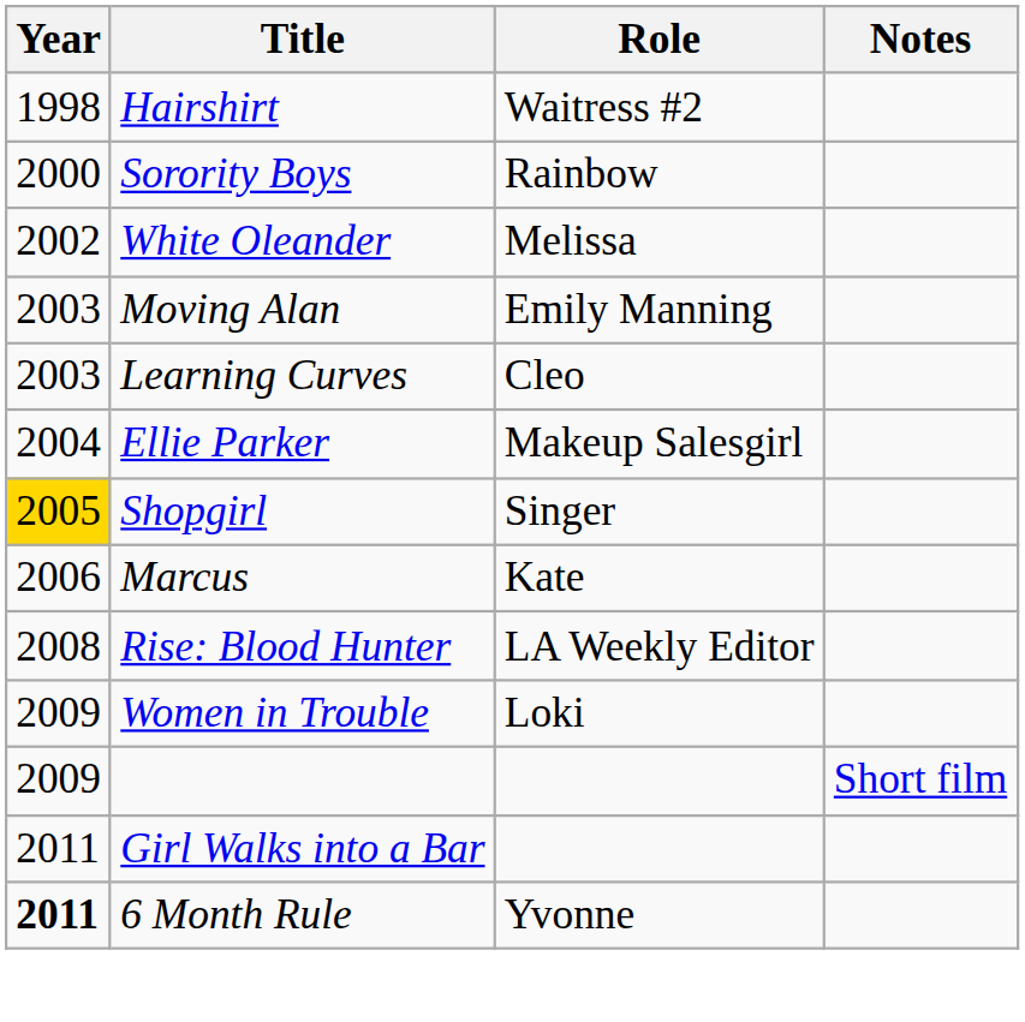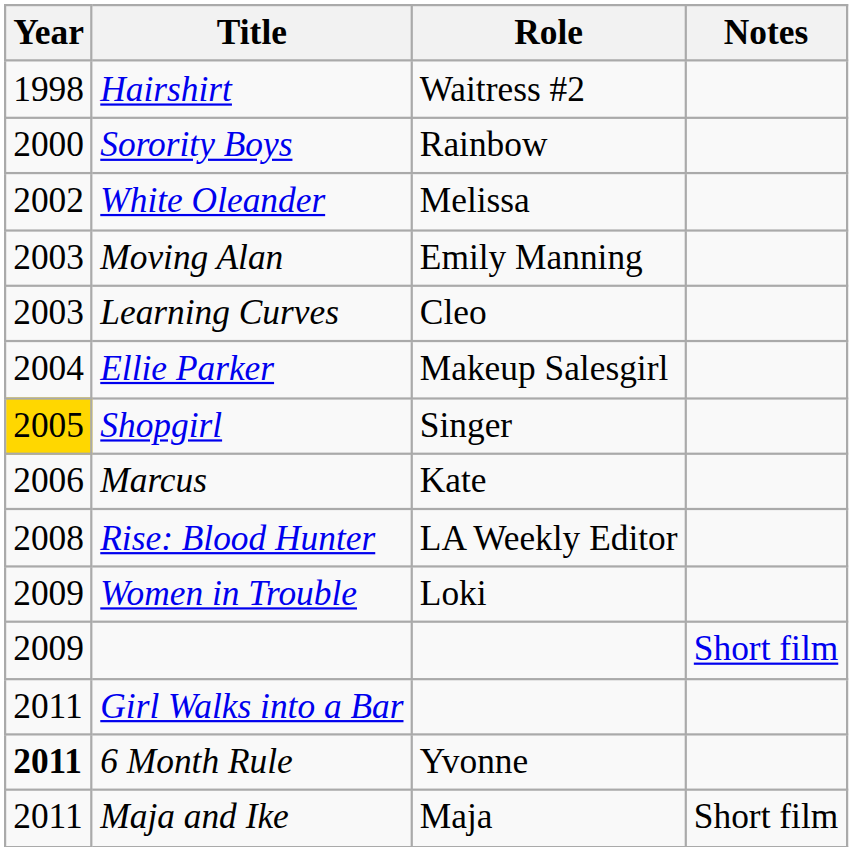 <table class="wikitable sortable">
 <tr>
 <th>Year</th>
 <th>Title</th>
 <th>Role</th>
 <th class="unsortable">Notes</th>
 </tr>
 <tr>
 <td>1998</td>
 <td><em><a href='#'>Hairshirt</a></em></td>
 <td>Waitress #2</td>
 <td></td>
 </tr>
 <tr>
 <td>2000</td>
 <td><em><a href='#'>Sorority Boys</a></em></td>
 <td>Rainbow</td>
 <td></td>
 </tr>
 <tr>
 <td>2002</td>
 <td><em><a href='#'>White Oleander</a></em></td>
 <td>Melissa</td>
 <td></td>
 </tr>
 <tr>
 <td>2003</td>
 <td><em>Moving Alan</em></td>
 <td>Emily Manning</td>
 <td></td>
 </tr>
 <tr>
 <td>2003</td>
 <td><em>Learning Curves</em></td>
 <td>Cleo</td>
 <td></td>
 </tr>
 <tr>
 <td>2004</td>
 <td><em><a href='#'>Ellie Parker</a></em></td>
 <td>Makeup Salesgirl</td>
 <td></td>
 </tr>
 <tr>
 <td style="background: gold;">2005</td>
 <td><em><a href='#'>Shopgirl</a></em></td>
 <td>Singer</td>
 <td></td>
 </tr>
 <tr>
 <td>2006</td>
 <td><em>Marcus</em></td>
 <td>Kate</td>
 <td></td>
 </tr>
 <tr>
 <td>2008</td>
 <td><em><a href='#'>Rise: Blood Hunter</a></em></td>
 <td>LA Weekly Editor</td>
 <td></td>
 </tr>
 <tr>
 <td>2009</td>
 <td><em><a href='#'>Women in Trouble</a></em></td>
 <td>Loki</td>
 <td></td>
 </tr>
 <tr>
 <td>2009</td>
 <td><em></em></td>
 <td></td>
 <td><a href='#'>Short film</a></td>
 </tr>
 <tr>
 <td>2011</td>
 <td><em><a href='#'>Girl Walks into a Bar</a></em></td>
 <td></td>
 <td></td>
 </tr>
 <tr>
 <td><strong>2011</strong></td>
 <td><em>6 Month Rule</em></td>
 <td>Yvonne</td>
 <td></td>
 </tr>
+<tr>
+<td>2011</td>
+<td><em>Maja and Ike</em></td>
+<td>Maja</td>
+<td>Short film</td>
+</tr>
 </table>
